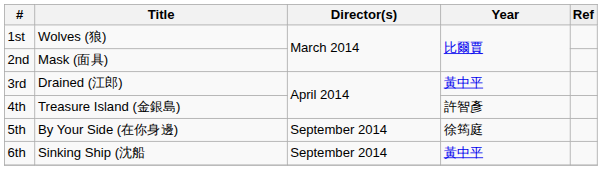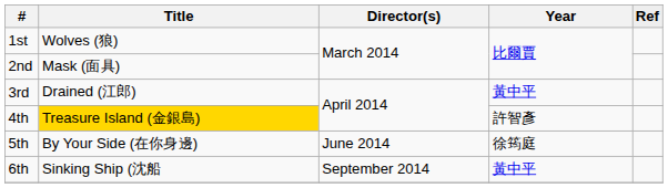 <table class="wikitable">
 <tr bgcolor="#EEEEEE" style="font-weight:bold;">
 <th width="30px">#</th>
 <th width="300px">Title</th>
 <th width="180px">Director(s)</th>
 <th width="150px">Year</th>
 <td>Ref</td>
 </tr>
 <tr>
 <td>1st</td>
 <td>Wolves (狼)</td>
 <td rowspan="2">March 2014</td>
 <td rowspan="2"><a href='#'>比爾賈</a></td>
 <td></td>
 </tr>
 <tr>
 <td>2nd</td>
 <td>Mask (面具)</td>
 <td></td>
 </tr>
 <tr>
 <td>3rd</td>
 <td>Drained (江郎)</td>
 <td rowspan="2">April 2014</td>
 <td><a href='#'>黃中平</a></td>
 <td></td>
 </tr>
 <tr>
 <td>4th</td>
-<td>Treasure Island (金銀島)</td>
+<td style="background: gold;">Treasure Island (金銀島)</td>
 <td>許智彥</td>
 <td></td>
 </tr>
 <tr>
 <td>5th</td>
 <td>By Your Side (在你身邊)</td>
-<td>September 2014</td>
+<td>June 2014</td>
 <td>徐筠庭</td>
 <td></td>
 </tr>
 <tr>
 <td>6th</td>
 <td>Sinking Ship (沈船</td>
 <td>September 2014</td>
 <td><a href='#'>黃中平</a></td>
 <td></td>
 </tr>
 <tr>
 </tr>
 </table>
